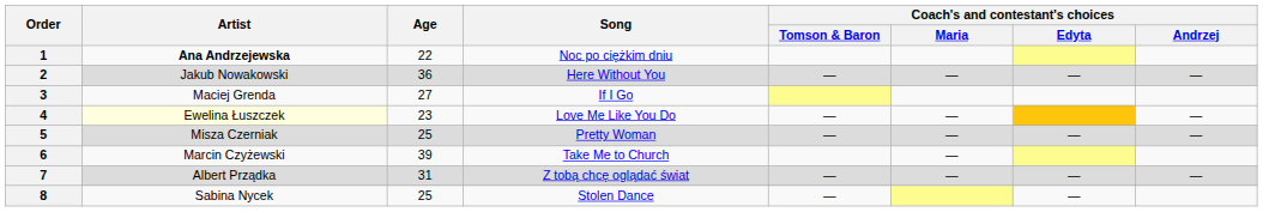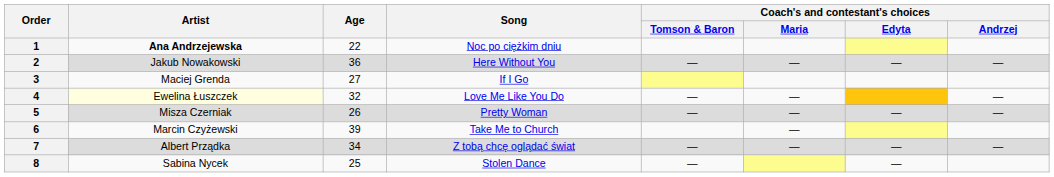 <table class="wikitable" style="text-align:center; width:100%;">
 <tr>
 <th scope="col" rowspan="2" style="width:05%;">Order</th>
 <th scope="col" rowspan="2" style="width:20%;">Artist</th>
 <th scope="col" rowspan="2" style="width:05%;">Age</th>
 <th scope="col" rowspan="2" style="width:20%;">Song</th>
 <th scope="col" colspan="4" style="width:32%;">Coach's and contestant's choices</th>
 </tr>
 <tr>
 <th style="width:08%;"><a href='#'>Tomson & Baron</a></th>
 <th style="width:08%;"><a href='#'>Maria</a></th>
 <th style="width:08%;"><a href='#'>Edyta</a></th>
 <th style="width:08%;"><a href='#'>Andrzej</a></th>
 </tr>
 <tr>
 <th>1</th>
 <td><strong>Ana Andrzejewska</strong></td>
 <td>22</td>
 <td><a href='#'>Noc po ciężkim dniu</a></td>
 <td><strong></strong></td>
 <td><strong></strong></td>
 <td style="background:#fdfc8f;"><strong></strong></td>
 <td><strong></strong></td>
 </tr>
 <tr>
 <th>2</th>
 <td style="background:#DCDCDC;">Jakub Nowakowski</td>
 <td style="background:#DCDCDC;">36</td>
 <td style="background:#DCDCDC;"><a href='#'>Here Without You</a></td>
 <td style="background:#DCDCDC;">—</td>
 <td style="background:#DCDCDC;">—</td>
 <td style="background:#DCDCDC;">—</td>
 <td style="background:#DCDCDC;">—</td>
 </tr>
 <tr>
 <th>3</th>
 <td>Maciej Grenda</td>
 <td>27</td>
 <td><a href='#'>If I Go</a></td>
 <td style="background:#fdfc8f;"><strong></strong></td>
 <td><strong></strong></td>
 <td><strong></strong></td>
 <td><strong></strong></td>
 </tr>
 <tr>
 <th>4</th>
 <td style="background: lightyellow;">Ewelina Łuszczek</td>
-<td>23</td>
+<td>32</td>
 <td><a href='#'>Love Me Like You Do</a></td>
 <td>—</td>
 <td>—</td>
 <td style="background:#FFC40C;"><strong></strong></td>
 <td>—</td>
 </tr>
 <tr>
 <th>5</th>
 <td style="background:#DCDCDC;">Misza Czerniak</td>
-<td style="background:#DCDCDC;">25</td>
+<td style="background:#DCDCDC;">26</td>
 <td style="background:#DCDCDC;"><a href='#'>Pretty Woman</a></td>
 <td style="background:#DCDCDC;">—</td>
 <td style="background:#DCDCDC;">—</td>
 <td style="background:#DCDCDC;">—</td>
 <td style="background:#DCDCDC;">—</td>
 </tr>
 <tr>
 <th>6</th>
 <td>Marcin Czyżewski</td>
 <td>39</td>
 <td><a href='#'>Take Me to Church</a></td>
 <td><strong></strong></td>
 <td>—</td>
 <td style="background:#fdfc8f;"><strong></strong></td>
 <td><strong></strong></td>
 </tr>
 <tr>
 <th>7</th>
 <td style="background:#DCDCDC;">Albert Prządka</td>
-<td style="background:#DCDCDC;">31</td>
+<td style="background:#DCDCDC;">34</td>
 <td style="background:#DCDCDC;"><a href='#'>Z tobą chcę oglądać świat</a></td>
 <td style="background:#DCDCDC;">—</td>
 <td style="background:#DCDCDC;">—</td>
 <td style="background:#DCDCDC;">—</td>
 <td style="background:#DCDCDC;">—</td>
 </tr>
 <tr>
 <th>8</th>
 <td>Sabina Nycek</td>
 <td>25</td>
 <td><a href='#'>Stolen Dance</a></td>
 <td>—</td>
 <td style="background:#fdfc8f;"><strong></strong></td>
 <td>—</td>
 <td><strong></strong></td>
 </tr>
 </table>
